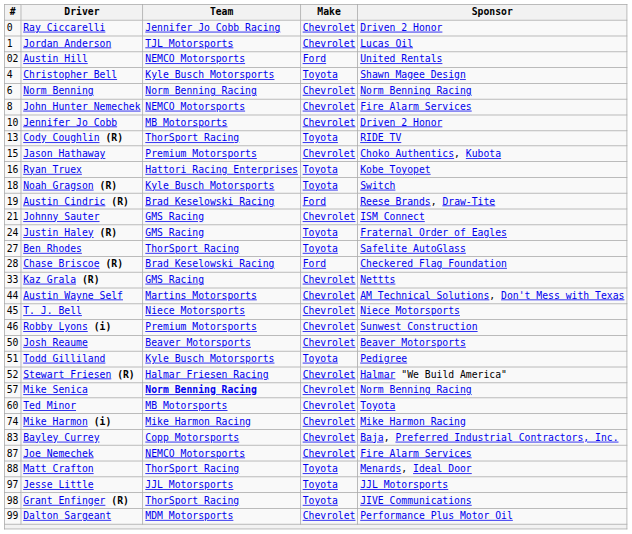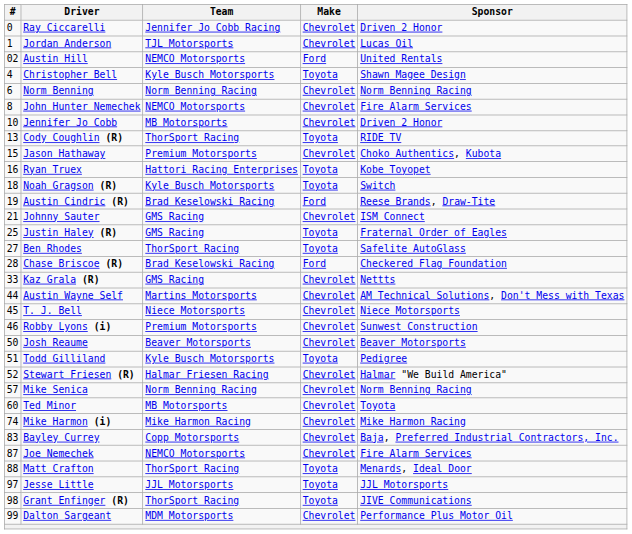 <table class="wikitable" style="font-size: 95%;">
 <tr>
 <th>#</th>
 <th>Driver</th>
 <th>Team</th>
 <th>Make</th>
 <th>Sponsor</th>
 </tr>
 <tr>
 <td>0</td>
 <td><a href='#'>Ray Ciccarelli</a></td>
 <td><a href='#'>Jennifer Jo Cobb Racing</a></td>
 <td><a href='#'>Chevrolet</a></td>
 <td><a href='#'>Driven 2 Honor</a></td>
 </tr>
 <tr>
 <td>1</td>
 <td><a href='#'>Jordan Anderson</a></td>
 <td><a href='#'>TJL Motorsports</a></td>
 <td><a href='#'>Chevrolet</a></td>
 <td><a href='#'>Lucas Oil</a></td>
 </tr>
 <tr>
 <td>02</td>
 <td><a href='#'>Austin Hill</a></td>
 <td><a href='#'>NEMCO Motorsports</a></td>
 <td><a href='#'>Ford</a></td>
 <td><a href='#'>United Rentals</a></td>
 </tr>
 <tr>
 <td>4</td>
 <td><a href='#'>Christopher Bell</a></td>
 <td><a href='#'>Kyle Busch Motorsports</a></td>
 <td><a href='#'>Toyota</a></td>
 <td><a href='#'>Shawn Magee Design</a></td>
 </tr>
 <tr>
 <td>6</td>
 <td><a href='#'>Norm Benning</a></td>
 <td><a href='#'>Norm Benning Racing</a></td>
 <td><a href='#'>Chevrolet</a></td>
 <td><a href='#'>Norm Benning Racing</a></td>
 </tr>
 <tr>
 <td>8</td>
 <td><a href='#'>John Hunter Nemechek</a></td>
 <td><a href='#'>NEMCO Motorsports</a></td>
 <td><a href='#'>Chevrolet</a></td>
 <td><a href='#'>Fire Alarm Services</a></td>
 </tr>
 <tr>
 <td>10</td>
 <td><a href='#'>Jennifer Jo Cobb</a></td>
 <td><a href='#'>MB Motorsports</a></td>
 <td><a href='#'>Chevrolet</a></td>
 <td><a href='#'>Driven 2 Honor</a></td>
 </tr>
 <tr>
 <td>13</td>
 <td><a href='#'>Cody Coughlin</a> <strong>(R)</strong></td>
 <td><a href='#'>ThorSport Racing</a></td>
 <td><a href='#'>Toyota</a></td>
 <td><a href='#'>RIDE TV</a></td>
 </tr>
 <tr>
 <td>15</td>
 <td><a href='#'>Jason Hathaway</a></td>
 <td><a href='#'>Premium Motorsports</a></td>
 <td><a href='#'>Chevrolet</a></td>
 <td><a href='#'>Choko Authentics</a>, <a href='#'>Kubota</a></td>
 </tr>
 <tr>
 <td>16</td>
 <td><a href='#'>Ryan Truex</a></td>
 <td><a href='#'>Hattori Racing Enterprises</a></td>
 <td><a href='#'>Toyota</a></td>
 <td><a href='#'>Kobe Toyopet</a></td>
 </tr>
 <tr>
 <td>18</td>
 <td><a href='#'>Noah Gragson</a> <strong>(R)</strong></td>
 <td><a href='#'>Kyle Busch Motorsports</a></td>
 <td><a href='#'>Toyota</a></td>
 <td><a href='#'>Switch</a></td>
 </tr>
 <tr>
 <td>19</td>
 <td><a href='#'>Austin Cindric</a> <strong>(R)</strong></td>
 <td><a href='#'>Brad Keselowski Racing</a></td>
 <td><a href='#'>Ford</a></td>
 <td><a href='#'>Reese Brands</a>, <a href='#'>Draw-Tite</a></td>
 </tr>
 <tr>
 <td>21</td>
 <td><a href='#'>Johnny Sauter</a></td>
 <td><a href='#'>GMS Racing</a></td>
 <td><a href='#'>Chevrolet</a></td>
 <td><a href='#'>ISM Connect</a></td>
 </tr>
 <tr>
-<td>24</td>
+<td>25</td>
 <td><a href='#'>Justin Haley</a> <strong>(R)</strong></td>
 <td><a href='#'>GMS Racing</a></td>
 <td><a href='#'>Toyota</a></td>
 <td><a href='#'>Fraternal Order of Eagles</a></td>
 </tr>
 <tr>
 <td>27</td>
 <td><a href='#'>Ben Rhodes</a></td>
 <td><a href='#'>ThorSport Racing</a></td>
 <td><a href='#'>Toyota</a></td>
 <td><a href='#'>Safelite AutoGlass</a></td>
 </tr>
 <tr>
 <td>28</td>
 <td><a href='#'>Chase Briscoe</a> <strong>(R)</strong></td>
 <td><a href='#'>Brad Keselowski Racing</a></td>
 <td><a href='#'>Ford</a></td>
 <td><a href='#'>Checkered Flag Foundation</a></td>
 </tr>
 <tr>
 <td>33</td>
 <td><a href='#'>Kaz Grala</a> <strong>(R)</strong></td>
 <td><a href='#'>GMS Racing</a></td>
 <td><a href='#'>Chevrolet</a></td>
 <td><a href='#'>Nettts</a></td>
 </tr>
 <tr>
 <td>44</td>
 <td><a href='#'>Austin Wayne Self</a></td>
 <td><a href='#'>Martins Motorsports</a></td>
 <td><a href='#'>Chevrolet</a></td>
 <td><a href='#'>AM Technical Solutions</a>, <a href='#'>Don't Mess with Texas</a></td>
 </tr>
 <tr>
 <td>45</td>
 <td><a href='#'>T. J. Bell</a></td>
 <td><a href='#'>Niece Motorsports</a></td>
 <td><a href='#'>Chevrolet</a></td>
 <td><a href='#'>Niece Motorsports</a></td>
 </tr>
 <tr>
 <td>46</td>
 <td><a href='#'>Robby Lyons</a> <strong>(i)</strong></td>
 <td><a href='#'>Premium Motorsports</a></td>
 <td><a href='#'>Chevrolet</a></td>
 <td><a href='#'>Sunwest Construction</a></td>
 </tr>
 <tr>
 <td>50</td>
 <td><a href='#'>Josh Reaume</a></td>
 <td><a href='#'>Beaver Motorsports</a></td>
 <td><a href='#'>Chevrolet</a></td>
 <td><a href='#'>Beaver Motorsports</a></td>
 </tr>
 <tr>
 <td>51</td>
 <td><a href='#'>Todd Gilliland</a></td>
 <td><a href='#'>Kyle Busch Motorsports</a></td>
 <td><a href='#'>Toyota</a></td>
 <td><a href='#'>Pedigree</a></td>
 </tr>
 <tr>
 <td>52</td>
 <td><a href='#'>Stewart Friesen</a> <strong>(R)</strong></td>
 <td><a href='#'>Halmar Friesen Racing</a></td>
 <td><a href='#'>Chevrolet</a></td>
 <td><a href='#'>Halmar</a> "We Build America"</td>
 </tr>
 <tr>
 <td>57</td>
 <td><a href='#'>Mike Senica</a></td>
-<td><strong><a href='#'>Norm Benning Racing</a></strong></td>
+<td><a href='#'>Norm Benning Racing</a></td>
 <td><a href='#'>Chevrolet</a></td>
 <td><a href='#'>Norm Benning Racing</a></td>
 </tr>
 <tr>
 <td>60</td>
 <td><a href='#'>Ted Minor</a></td>
 <td><a href='#'>MB Motorsports</a></td>
 <td><a href='#'>Chevrolet</a></td>
 <td><a href='#'>Toyota</a></td>
 </tr>
 <tr>
 <td>74</td>
 <td><a href='#'>Mike Harmon</a> <strong>(i)</strong></td>
 <td><a href='#'>Mike Harmon Racing</a></td>
 <td><a href='#'>Chevrolet</a></td>
 <td><a href='#'>Mike Harmon Racing</a></td>
 </tr>
 <tr>
 <td>83</td>
 <td><a href='#'>Bayley Currey</a></td>
 <td><a href='#'>Copp Motorsports</a></td>
 <td><a href='#'>Chevrolet</a></td>
 <td><a href='#'>Baja</a>, <a href='#'>Preferred Industrial Contractors, Inc.</a></td>
 </tr>
 <tr>
 <td>87</td>
 <td><a href='#'>Joe Nemechek</a></td>
 <td><a href='#'>NEMCO Motorsports</a></td>
 <td><a href='#'>Chevrolet</a></td>
 <td><a href='#'>Fire Alarm Services</a></td>
 </tr>
 <tr>
 <td>88</td>
 <td><a href='#'>Matt Crafton</a></td>
 <td><a href='#'>ThorSport Racing</a></td>
 <td><a href='#'>Toyota</a></td>
 <td><a href='#'>Menards</a>, <a href='#'>Ideal Door</a></td>
 </tr>
 <tr>
 <td>97</td>
 <td><a href='#'>Jesse Little</a></td>
 <td><a href='#'>JJL Motorsports</a></td>
 <td><a href='#'>Toyota</a></td>
 <td><a href='#'>JJL Motorsports</a></td>
 </tr>
 <tr>
 <td>98</td>
 <td><a href='#'>Grant Enfinger</a> <strong>(R)</strong></td>
 <td><a href='#'>ThorSport Racing</a></td>
 <td><a href='#'>Toyota</a></td>
 <td><a href='#'>JIVE Communications</a></td>
 </tr>
 <tr>
 <td>99</td>
 <td><a href='#'>Dalton Sargeant</a></td>
 <td><a href='#'>MDM Motorsports</a></td>
 <td><a href='#'>Chevrolet</a></td>
 <td><a href='#'>Performance Plus Motor Oil</a></td>
 </tr>
 <tr>
 <th colspan="5"></th>
 </tr>
 </table>
